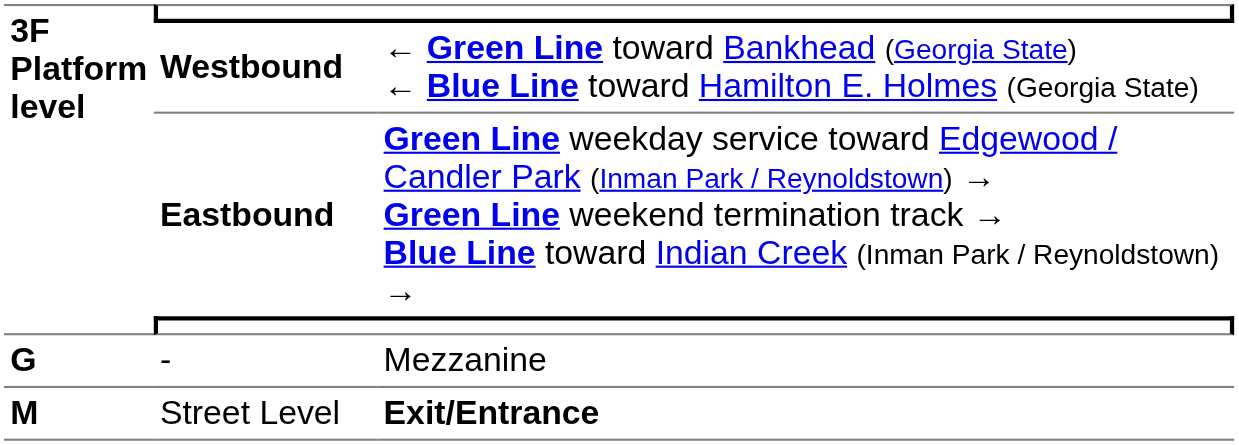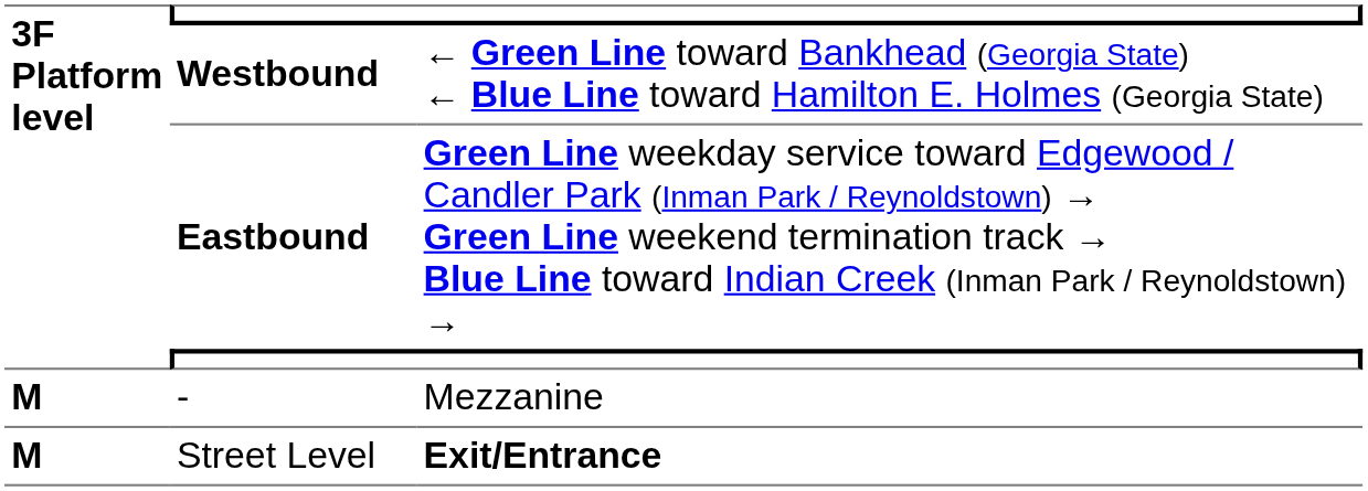 <table table border=0 cellspacing=0 cellpadding=3>
 <tr>
 <td style="border-top:solid 1px gray;border-bottom:solid 1px gray;" width=50 rowspan=4 valign=top><strong>3F<br>Platform level</strong></td>
 <td style="border-top:solid 1px gray;border-right:solid 2px black;border-left:solid 2px black;border-bottom:solid 2px black;text-align:center;" colspan=2></td>
 </tr>
 <tr>
 <td style="border-bottom:solid 1px gray;" width=100><strong>Westbound</strong></td>
 <td style="border-bottom:solid 1px gray;" width=400>← <a href='#'><span><strong>Green Line</strong></span></a> toward <a href='#'>Bankhead</a> <small>(<a href='#'>Georgia State</a>)</small><br>← <a href='#'><span><strong>Blue Line</strong></span></a> toward <a href='#'>Hamilton E. Holmes</a> <small>(Georgia State)</small></td>
 </tr>
 <tr>
 <td><strong>Eastbound</strong></td>
 <td> <a href='#'><span><strong>Green Line</strong></span></a> weekday service toward <a href='#'>Edgewood / Candler Park</a> <small>(<a href='#'>Inman Park / Reynoldstown</a>)</small> →<br> <a href='#'><span><strong>Green Line</strong></span></a> weekend termination track →<span></span><br><a href='#'><span><strong>Blue Line</strong></span></a> toward <a href='#'>Indian Creek</a> <small>(Inman Park / Reynoldstown)</small> →</td>
 </tr>
 <tr>
 <td style="border-bottom:solid 1px gray;border-right:solid 2px black;border-left:solid 2px black;border-top:solid 2px black;text-align:center;" colspan=2></td>
 </tr>
 <tr>
-<td style="border-bottom:solid 1px gray;" width=50 valign=top><strong>G</strong></td>
+<td style="border-bottom:solid 1px gray;" width=50 valign=top><strong>M</strong></td>
 <td style="border-bottom:solid 1px gray;" width=100 valign=top>-</td>
 <td style="border-bottom:solid 1px gray;" width=400 valign=top>Mezzanine</td>
 </tr>
 <tr>
 <td style="border-bottom:solid 1px gray;" width=50 valign=top><strong>M</strong></td>
 <td style="border-bottom:solid 1px gray;" width=100 valign=top>Street Level</td>
 <td style="border-bottom:solid 1px gray;" width=400 valign=top><strong>Exit/Entrance</strong></td>
 </tr>
 </table>
